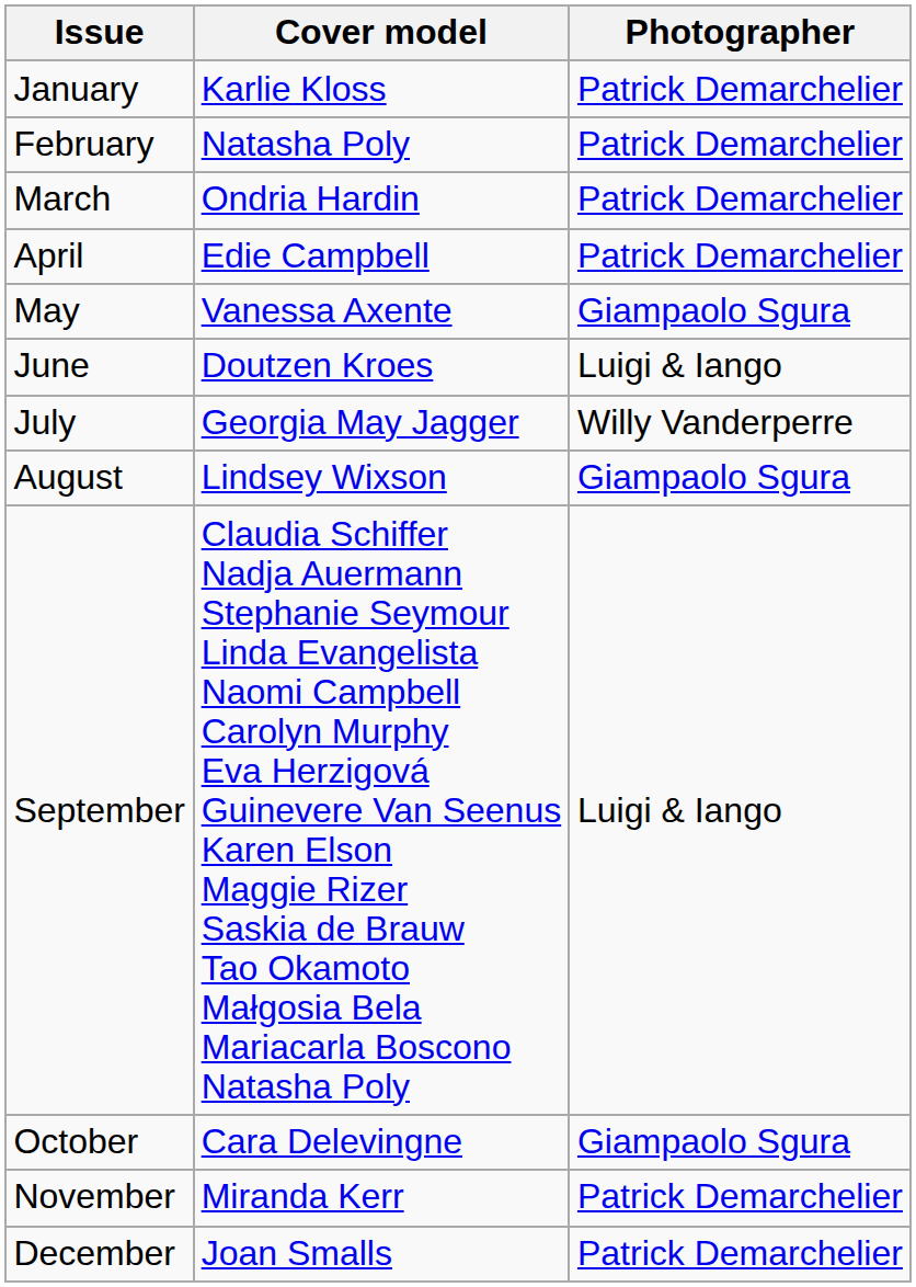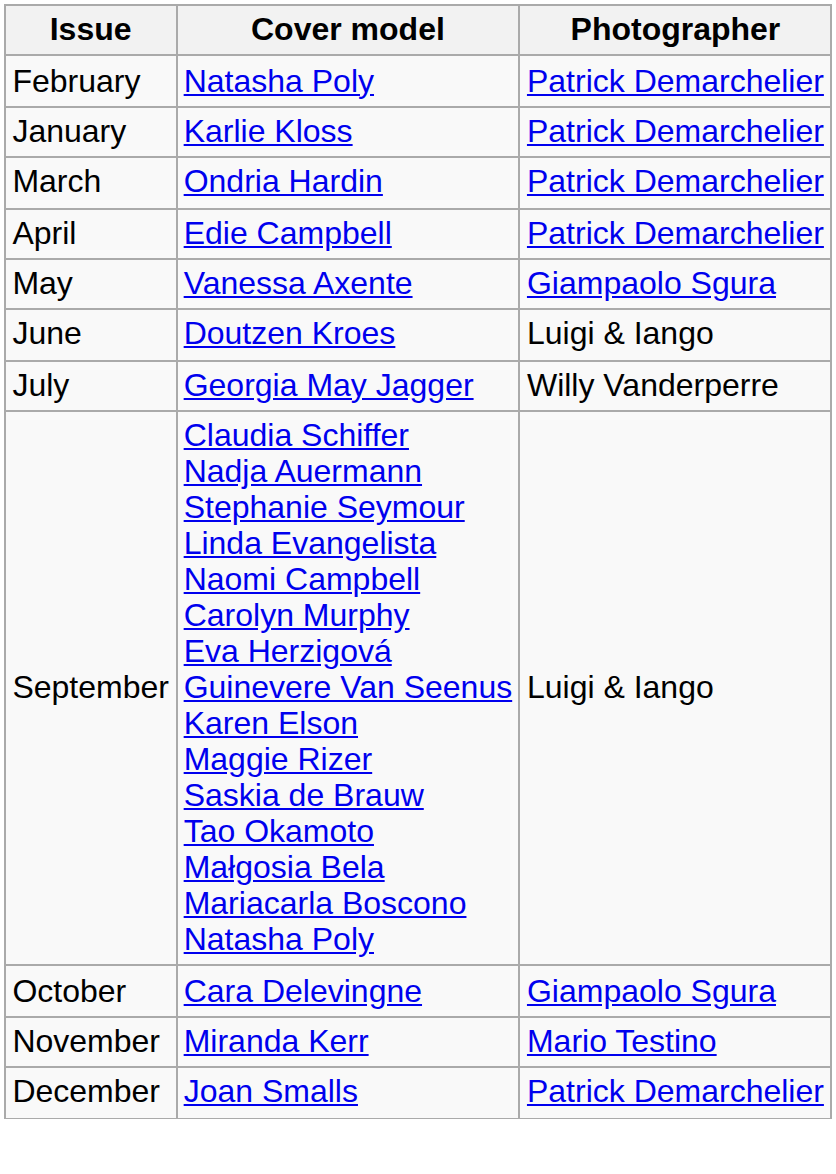 <table class="sortable wikitable">
 <tr>
 <th>Issue</th>
 <th>Cover model</th>
 <th>Photographer</th>
 </tr>
 <tr>
-<td>January</td>
-<td><a href='#'>Karlie Kloss</a></td>
+<td>February</td>
+<td><a href='#'>Natasha Poly</a></td>
 <td><a href='#'>Patrick Demarchelier</a></td>
 </tr>
 <tr>
-<td>February</td>
-<td><a href='#'>Natasha Poly</a></td>
+<td>January</td>
+<td><a href='#'>Karlie Kloss</a></td>
 <td><a href='#'>Patrick Demarchelier</a></td>
 </tr>
 <tr>
 <td>March</td>
 <td><a href='#'>Ondria Hardin</a></td>
 <td><a href='#'>Patrick Demarchelier</a></td>
 </tr>
 <tr>
 <td>April</td>
 <td><a href='#'>Edie Campbell</a></td>
 <td><a href='#'>Patrick Demarchelier</a></td>
 </tr>
 <tr>
 <td>May</td>
 <td><a href='#'>Vanessa Axente</a></td>
 <td><a href='#'>Giampaolo Sgura</a></td>
 </tr>
 <tr>
 <td>June</td>
 <td><a href='#'>Doutzen Kroes</a></td>
 <td>Luigi & Iango</td>
 </tr>
 <tr>
 <td>July</td>
 <td><a href='#'>Georgia May Jagger</a></td>
 <td>Willy Vanderperre</td>
 </tr>
 <tr>
-<td>August</td>
-<td><a href='#'>Lindsey Wixson</a></td>
-<td><a href='#'>Giampaolo Sgura</a></td>
-</tr>
-<tr>
 <td>September</td>
 <td><a href='#'>Claudia Schiffer</a><br><a href='#'>Nadja Auermann</a><br><a href='#'>Stephanie Seymour</a><br><a href='#'>Linda Evangelista</a><br><a href='#'>Naomi Campbell</a><br> <a href='#'>Carolyn Murphy</a><br><a href='#'>Eva Herzigová</a><br><a href='#'>Guinevere Van Seenus</a><br><a href='#'>Karen Elson</a><br><a href='#'>Maggie Rizer</a><br><a href='#'>Saskia de Brauw</a><br><a href='#'>Tao Okamoto</a><br><a href='#'>Małgosia Bela</a><br><a href='#'>Mariacarla Boscono</a> <br><a href='#'>Natasha Poly</a></td>
 <td>Luigi & Iango</td>
 </tr>
 <tr>
 <td>October</td>
 <td><a href='#'>Cara Delevingne</a></td>
 <td><a href='#'>Giampaolo Sgura</a></td>
 </tr>
 <tr>
 <td>November</td>
 <td><a href='#'>Miranda Kerr</a></td>
-<td><a href='#'>Patrick Demarchelier</a></td>
+<td><a href='#'>Mario Testino</a></td>
 </tr>
 <tr>
 <td>December</td>
 <td><a href='#'>Joan Smalls</a></td>
 <td><a href='#'>Patrick Demarchelier</a></td>
 </tr>
 </table>
